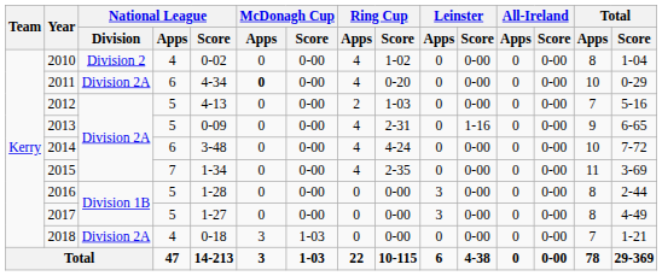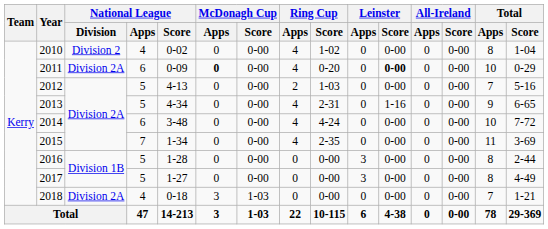 <table class="wikitable" style="text-align:center">
 <tr>
 <th rowspan="2">Team</th>
 <th rowspan="2">Year</th>
 <th colspan="3"><a href='#'>National League</a></th>
 <th colspan="2"><a href='#'>McDonagh Cup</a></th>
 <th colspan="2"><a href='#'>Ring Cup</a></th>
 <th colspan="2"><a href='#'>Leinster</a></th>
 <th colspan="2"><a href='#'>All-Ireland</a></th>
 <th colspan="2">Total</th>
 </tr>
 <tr>
 <th>Division</th>
 <th>Apps</th>
 <th>Score</th>
 <th>Apps</th>
 <th>Score</th>
 <th>Apps</th>
 <th>Score</th>
 <th>Apps</th>
 <th>Score</th>
 <th>Apps</th>
 <th>Score</th>
 <th>Apps</th>
 <th>Score</th>
 </tr>
 <tr>
 <td rowspan="9"><a href='#'>Kerry</a></td>
 <td>2010</td>
 <td rowspan="1"><a href='#'>Division 2</a></td>
 <td>4</td>
 <td>0-02</td>
 <td>0</td>
 <td>0-00</td>
 <td>4</td>
 <td>1-02</td>
 <td>0</td>
 <td>0-00</td>
 <td>0</td>
 <td>0-00</td>
 <td>8</td>
 <td>1-04</td>
 </tr>
 <tr>
 <td>2011</td>
 <td rowspan="1"><a href='#'>Division 2A</a></td>
 <td>6</td>
-<td>4-34</td>
+<td>0-09</td>
 <td><strong>0</strong></td>
 <td>0-00</td>
 <td>4</td>
 <td>0-20</td>
 <td>0</td>
-<td>0-00</td>
+<td><strong>0-00</strong></td>
 <td>0</td>
 <td>0-00</td>
 <td>10</td>
 <td>0-29</td>
 </tr>
 <tr>
 <td>2012</td>
 <td rowspan="4"><a href='#'>Division 2A</a></td>
 <td>5</td>
 <td>4-13</td>
 <td>0</td>
 <td>0-00</td>
 <td>2</td>
 <td>1-03</td>
 <td>0</td>
 <td>0-00</td>
 <td>0</td>
 <td>0-00</td>
 <td>7</td>
 <td>5-16</td>
 </tr>
 <tr>
 <td>2013</td>
 <td>5</td>
-<td>0-09</td>
+<td>4-34</td>
 <td>0</td>
 <td>0-00</td>
 <td>4</td>
 <td>2-31</td>
 <td>0</td>
 <td>1-16</td>
 <td>0</td>
 <td>0-00</td>
 <td>9</td>
 <td>6-65</td>
 </tr>
 <tr>
 <td>2014</td>
 <td>6</td>
 <td>3-48</td>
 <td>0</td>
 <td>0-00</td>
 <td>4</td>
 <td>4-24</td>
 <td>0</td>
 <td>0-00</td>
 <td>0</td>
 <td>0-00</td>
 <td>10</td>
 <td>7-72</td>
 </tr>
 <tr>
 <td>2015</td>
 <td>7</td>
 <td>1-34</td>
 <td>0</td>
 <td>0-00</td>
 <td>4</td>
 <td>2-35</td>
 <td>0</td>
 <td>0-00</td>
 <td>0</td>
 <td>0-00</td>
 <td>11</td>
 <td>3-69</td>
 </tr>
 <tr>
 <td>2016</td>
 <td rowspan="2"><a href='#'>Division 1B</a></td>
 <td>5</td>
 <td>1-28</td>
 <td>0</td>
 <td>0-00</td>
 <td>0</td>
 <td>0-00</td>
 <td>3</td>
 <td>0-00</td>
 <td>0</td>
 <td>0-00</td>
 <td>8</td>
 <td>2-44</td>
 </tr>
 <tr>
 <td>2017</td>
 <td>5</td>
 <td>1-27</td>
 <td>0</td>
 <td>0-00</td>
 <td>0</td>
 <td>0-00</td>
 <td>3</td>
 <td>0-00</td>
 <td>0</td>
 <td>0-00</td>
 <td>8</td>
 <td>4-49</td>
 </tr>
 <tr>
 <td>2018</td>
 <td rowspan="1"><a href='#'>Division 2A</a></td>
 <td>4</td>
 <td>0-18</td>
 <td>3</td>
 <td>1-03</td>
 <td>0</td>
 <td>0-00</td>
 <td>0</td>
 <td>0-00</td>
 <td>0</td>
 <td>0-00</td>
 <td>7</td>
 <td>1-21</td>
 </tr>
 <tr>
 <th colspan="3">Total</th>
 <td><strong>47</strong></td>
 <td><strong>14-213</strong></td>
 <td><strong>3</strong></td>
 <td><strong>1-03</strong></td>
 <td><strong>22</strong></td>
 <td><strong>10-115</strong></td>
 <td><strong>6</strong></td>
 <td><strong>4-38</strong></td>
 <td><strong>0</strong></td>
 <td><strong>0-00</strong></td>
 <td><strong>78</strong></td>
 <td><strong>29-369</strong></td>
 </tr>
 </table>
